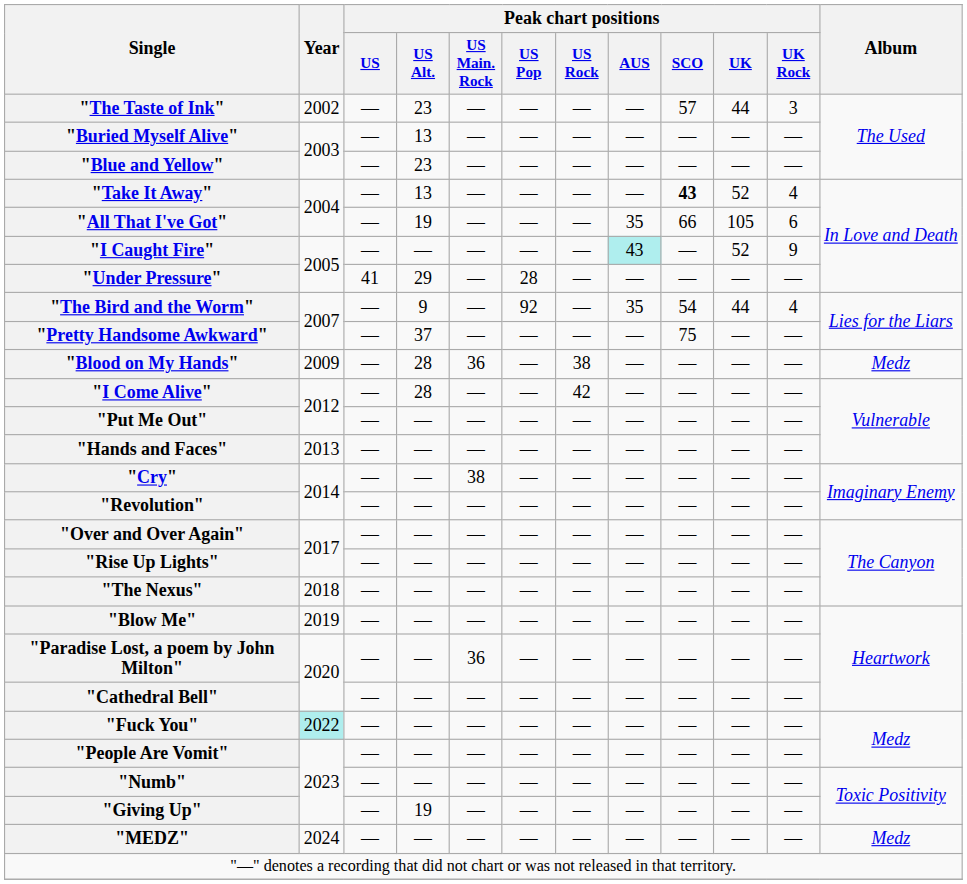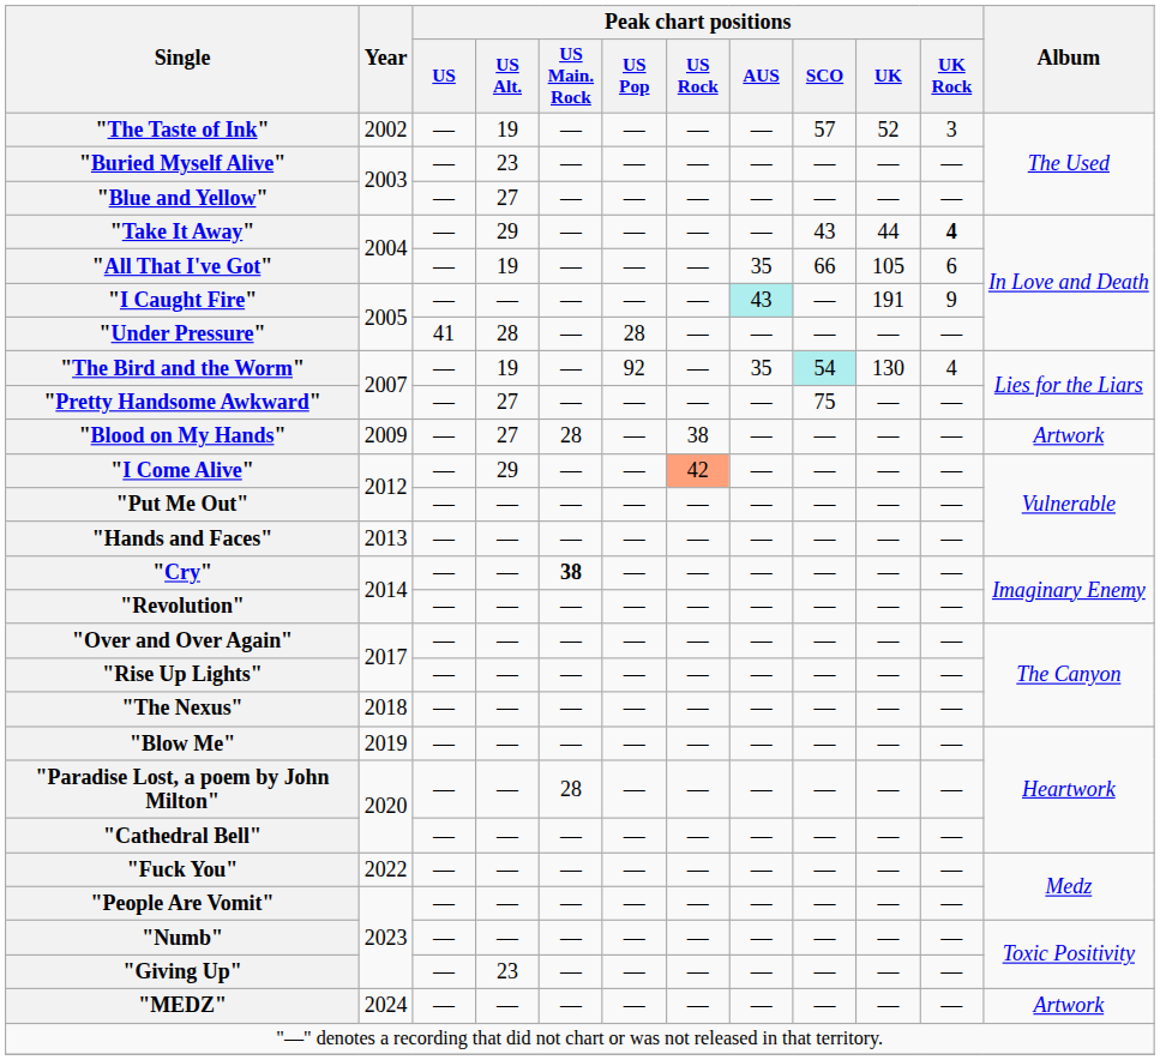 <table class="wikitable plainrowheaders" style="text-align:center">
 <tr>
 <th scope="col" rowspan="2" style="width:16em">Single</th>
 <th scope="col" rowspan="2">Year</th>
 <th scope="col" colspan="9">Peak chart positions</th>
 <th scope="col" rowspan="2">Album</th>
 </tr>
 <tr>
 <th scope="col" style="width:3em;font-size:85%"><a href='#'>US</a><br></th>
 <th scope="col" style="width:3em;font-size:85%"><a href='#'>US<br>Alt.</a><br></th>
 <th scope="col" style="width:3em;font-size:85%"><a href='#'>US<br>Main.<br>Rock</a><br></th>
 <th scope="col" style="width:3em;font-size:85%"><a href='#'>US<br>Pop</a><br></th>
 <th scope="col" style="width:3em;font-size:85%"><a href='#'>US<br>Rock</a><br></th>
 <th scope="col" style="width:3em;font-size:85%"><a href='#'>AUS</a><br></th>
 <th scope="col" style="width:3em;font-size:85%;"><a href='#'>SCO</a> <br></th>
 <th scope="col" style="width:3em;font-size:85%"><a href='#'>UK</a><br></th>
 <th scope="col" style="width:3em;font-size:85%;"><a href='#'>UK<br>Rock</a><br></th>
 </tr>
 <tr>
 <th scope="row">"<a href='#'>The Taste of Ink</a>"</th>
 <td rowspan="1">2002</td>
 <td>—</td>
-<td>23</td>
+<td>19</td>
 <td>—</td>
 <td>—</td>
 <td>—</td>
 <td>—</td>
 <td>57</td>
-<td>44</td>
+<td>52</td>
 <td>3</td>
 <td rowspan="3"><em><a href='#'>The Used</a></em></td>
 </tr>
 <tr>
 <th scope="row">"<a href='#'>Buried Myself Alive</a>"</th>
 <td rowspan="2">2003</td>
 <td>—</td>
-<td>13</td>
+<td>23</td>
 <td>—</td>
 <td>—</td>
 <td>—</td>
 <td>—</td>
 <td>—</td>
 <td>—</td>
 <td>—</td>
 </tr>
 <tr>
 <th scope="row">"<a href='#'>Blue and Yellow</a>"</th>
 <td>—</td>
-<td>23</td>
+<td>27</td>
 <td>—</td>
 <td>—</td>
 <td>—</td>
 <td>—</td>
 <td>—</td>
 <td>—</td>
 <td>—</td>
 </tr>
 <tr>
 <th scope="row">"<a href='#'>Take It Away</a>"</th>
 <td rowspan="2">2004</td>
 <td>—</td>
-<td>13</td>
+<td>29</td>
 <td>—</td>
 <td>—</td>
 <td>—</td>
 <td>—</td>
-<td><strong>43</strong></td>
-<td>52</td>
-<td>4</td>
+<td>43</td>
+<td>44</td>
+<td><strong>4</strong></td>
 <td rowspan="4"><em><a href='#'>In Love and Death</a></em></td>
 </tr>
 <tr>
 <th scope="row">"<a href='#'>All That I've Got</a>"</th>
 <td>—</td>
 <td>19</td>
 <td>—</td>
 <td>—</td>
 <td>—</td>
 <td>35</td>
 <td>66</td>
 <td>105</td>
 <td>6</td>
 </tr>
 <tr>
 <th scope="row">"<a href='#'>I Caught Fire</a>"</th>
 <td rowspan="2">2005</td>
 <td>—</td>
 <td>—</td>
 <td>—</td>
 <td>—</td>
 <td>—</td>
 <td style="background: paleturquoise;">43</td>
 <td>—</td>
-<td>52</td>
+<td>191</td>
 <td>9</td>
 </tr>
 <tr>
 <th scope="row">"<a href='#'>Under Pressure</a>"<br></th>
 <td>41</td>
-<td>29</td>
+<td>28</td>
 <td>—</td>
 <td>28</td>
 <td>—</td>
 <td>—</td>
 <td>—</td>
 <td>—</td>
 <td>—</td>
 </tr>
 <tr>
 <th scope="row">"<a href='#'>The Bird and the Worm</a>"</th>
 <td rowspan="2">2007</td>
 <td>—</td>
-<td>9</td>
+<td>19</td>
 <td>—</td>
 <td>92</td>
 <td>—</td>
 <td>35</td>
-<td>54</td>
-<td>44</td>
+<td style="background: paleturquoise;">54</td>
+<td>130</td>
 <td>4</td>
 <td rowspan="2"><em><a href='#'>Lies for the Liars</a></em></td>
 </tr>
 <tr>
 <th scope="row">"<a href='#'>Pretty Handsome Awkward</a>"</th>
 <td>—</td>
-<td>37</td>
+<td>27</td>
 <td>—</td>
 <td>—</td>
 <td>—</td>
 <td>—</td>
 <td>75</td>
 <td>—</td>
 <td>—</td>
 </tr>
 <tr>
 <th scope="row">"<a href='#'>Blood on My Hands</a>"</th>
 <td rowspan="1">2009</td>
 <td>—</td>
+<td>27</td>
 <td>28</td>
-<td>36</td>
 <td>—</td>
 <td>38</td>
 <td>—</td>
 <td>—</td>
 <td>—</td>
 <td>—</td>
-<td rowspan="1"><em><a href='#'>Medz</a></em></td>
+<td rowspan="1"><em><a href='#'>Artwork</a></em></td>
 </tr>
 <tr>
 <th scope="row">"<a href='#'>I Come Alive</a>"</th>
 <td rowspan="2">2012</td>
 <td>—</td>
-<td>28</td>
+<td>29</td>
 <td>—</td>
 <td>—</td>
-<td>42</td>
+<td style="background: lightsalmon;">42</td>
 <td>—</td>
 <td>—</td>
 <td>—</td>
 <td>—</td>
 <td rowspan="3"><em><a href='#'>Vulnerable</a></em></td>
 </tr>
 <tr>
 <th scope="row">"Put Me Out"</th>
 <td>—</td>
 <td>—</td>
 <td>—</td>
 <td>—</td>
 <td>—</td>
 <td>—</td>
 <td>—</td>
 <td>—</td>
 <td>—</td>
 </tr>
 <tr>
 <th scope="row">"Hands and Faces"</th>
 <td rowspan="1">2013</td>
 <td>—</td>
 <td>—</td>
 <td>—</td>
 <td>—</td>
 <td>—</td>
 <td>—</td>
 <td>—</td>
 <td>—</td>
 <td>—</td>
 </tr>
 <tr>
 <th scope="row">"<a href='#'>Cry</a>"</th>
 <td rowspan="2">2014</td>
 <td>—</td>
 <td>—</td>
-<td>38</td>
+<td><strong>38</strong></td>
 <td>—</td>
 <td>—</td>
 <td>—</td>
 <td>—</td>
 <td>—</td>
 <td>—</td>
 <td rowspan="2"><em><a href='#'>Imaginary Enemy</a></em></td>
 </tr>
 <tr>
 <th scope="row">"Revolution"</th>
 <td>—</td>
 <td>—</td>
 <td>—</td>
 <td>—</td>
 <td>—</td>
 <td>—</td>
 <td>—</td>
 <td>—</td>
 <td>—</td>
 </tr>
 <tr>
 <th scope="row">"Over and Over Again"</th>
 <td rowspan="2">2017</td>
 <td>—</td>
 <td>—</td>
 <td>—</td>
 <td>—</td>
 <td>—</td>
 <td>—</td>
 <td>—</td>
 <td>—</td>
 <td>—</td>
 <td rowspan="3"><em><a href='#'>The Canyon</a></em></td>
 </tr>
 <tr>
 <th scope="row">"Rise Up Lights"</th>
 <td>—</td>
 <td>—</td>
 <td>—</td>
 <td>—</td>
 <td>—</td>
 <td>—</td>
 <td>—</td>
 <td>—</td>
 <td>—</td>
 </tr>
 <tr>
 <th scope="row">"The Nexus"</th>
 <td>2018</td>
 <td>—</td>
 <td>—</td>
 <td>—</td>
 <td>—</td>
 <td>—</td>
 <td>—</td>
 <td>—</td>
 <td>—</td>
 <td>—</td>
 </tr>
 <tr>
 <th scope="row">"Blow Me"</th>
 <td>2019</td>
 <td>—</td>
 <td>—</td>
 <td>—</td>
 <td>—</td>
 <td>—</td>
 <td>—</td>
 <td>—</td>
 <td>—</td>
 <td>—</td>
 <td rowspan="3"><em><a href='#'>Heartwork</a></em></td>
 </tr>
 <tr>
 <th scope="row">"Paradise Lost, a poem by John Milton"</th>
 <td rowspan="2">2020</td>
 <td>—</td>
 <td>—</td>
-<td>36</td>
+<td>28</td>
 <td>—</td>
 <td>—</td>
 <td>—</td>
 <td>—</td>
 <td>—</td>
 <td>—</td>
 </tr>
 <tr>
 <th scope="row">"Cathedral Bell"</th>
 <td>—</td>
 <td>—</td>
 <td>—</td>
 <td>—</td>
 <td>—</td>
 <td>—</td>
 <td>—</td>
 <td>—</td>
 <td>—</td>
 </tr>
 <tr>
 <th scope="row">"Fuck You"</th>
-<td style="background: paleturquoise;">2022</td>
+<td>2022</td>
 <td>—</td>
 <td>—</td>
 <td>—</td>
 <td>—</td>
 <td>—</td>
 <td>—</td>
 <td>—</td>
 <td>—</td>
 <td>—</td>
 <td rowspan="2"><em><a href='#'>Medz</a></em></td>
 </tr>
 <tr>
 <th scope="row">"People Are Vomit"</th>
 <td rowspan="3">2023</td>
 <td>—</td>
 <td>—</td>
 <td>—</td>
 <td>—</td>
 <td>—</td>
 <td>—</td>
 <td>—</td>
 <td>—</td>
 <td>—</td>
 </tr>
 <tr>
 <th scope="row">"Numb"</th>
 <td>—</td>
 <td>—</td>
 <td>—</td>
 <td>—</td>
 <td>—</td>
 <td>—</td>
 <td>—</td>
 <td>—</td>
 <td>—</td>
 <td rowspan="2"><em><a href='#'>Toxic Positivity</a></em></td>
 </tr>
 <tr>
 <th scope="row">"Giving Up"</th>
 <td>—</td>
-<td>19</td>
+<td>23</td>
 <td>—</td>
 <td>—</td>
 <td>—</td>
 <td>—</td>
 <td>—</td>
 <td>—</td>
 <td>—</td>
 </tr>
 <tr>
 <th scope="row">"MEDZ"</th>
 <td rowspan="1">2024</td>
 <td>—</td>
 <td>—</td>
 <td>—</td>
 <td>—</td>
 <td>—</td>
 <td>—</td>
 <td>—</td>
 <td>—</td>
 <td>—</td>
-<td rowspan="1"><em><a href='#'>Medz</a></em></td>
+<td rowspan="1"><em><a href='#'>Artwork</a></em></td>
 </tr>
 <tr>
 <td colspan="12" style="font-size:90%">"—" denotes a recording that did not chart or was not released in that territory.</td>
 </tr>
 <tr>
 </tr>
 </table>
